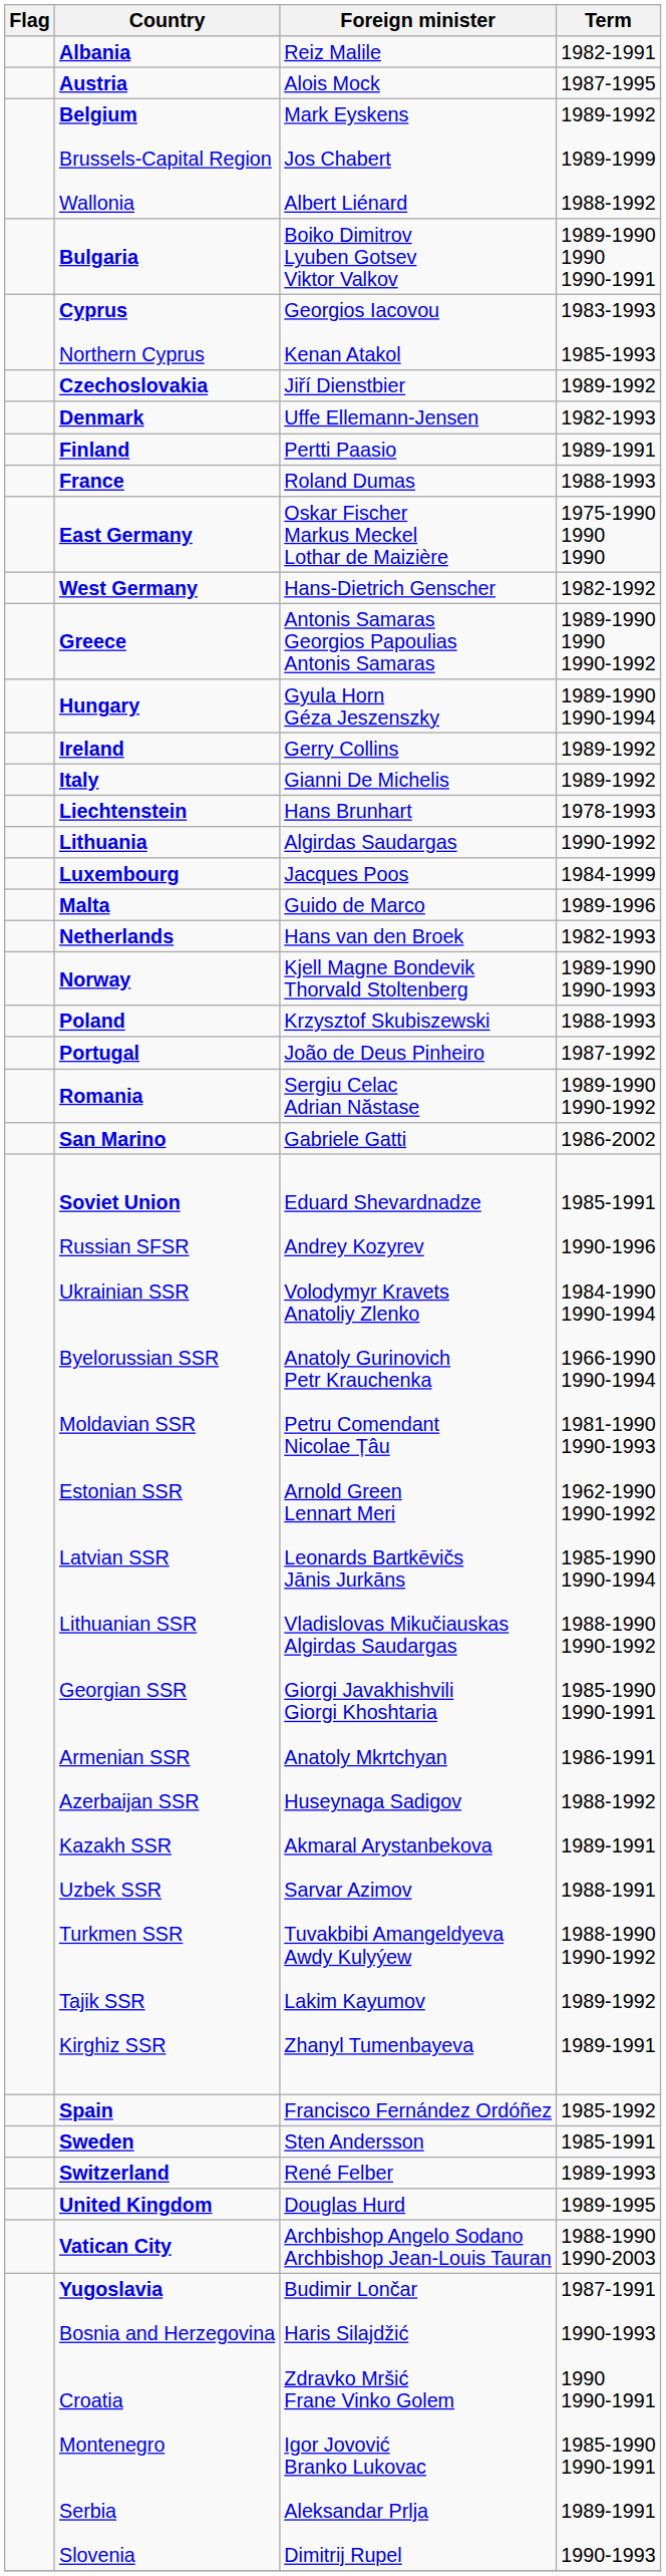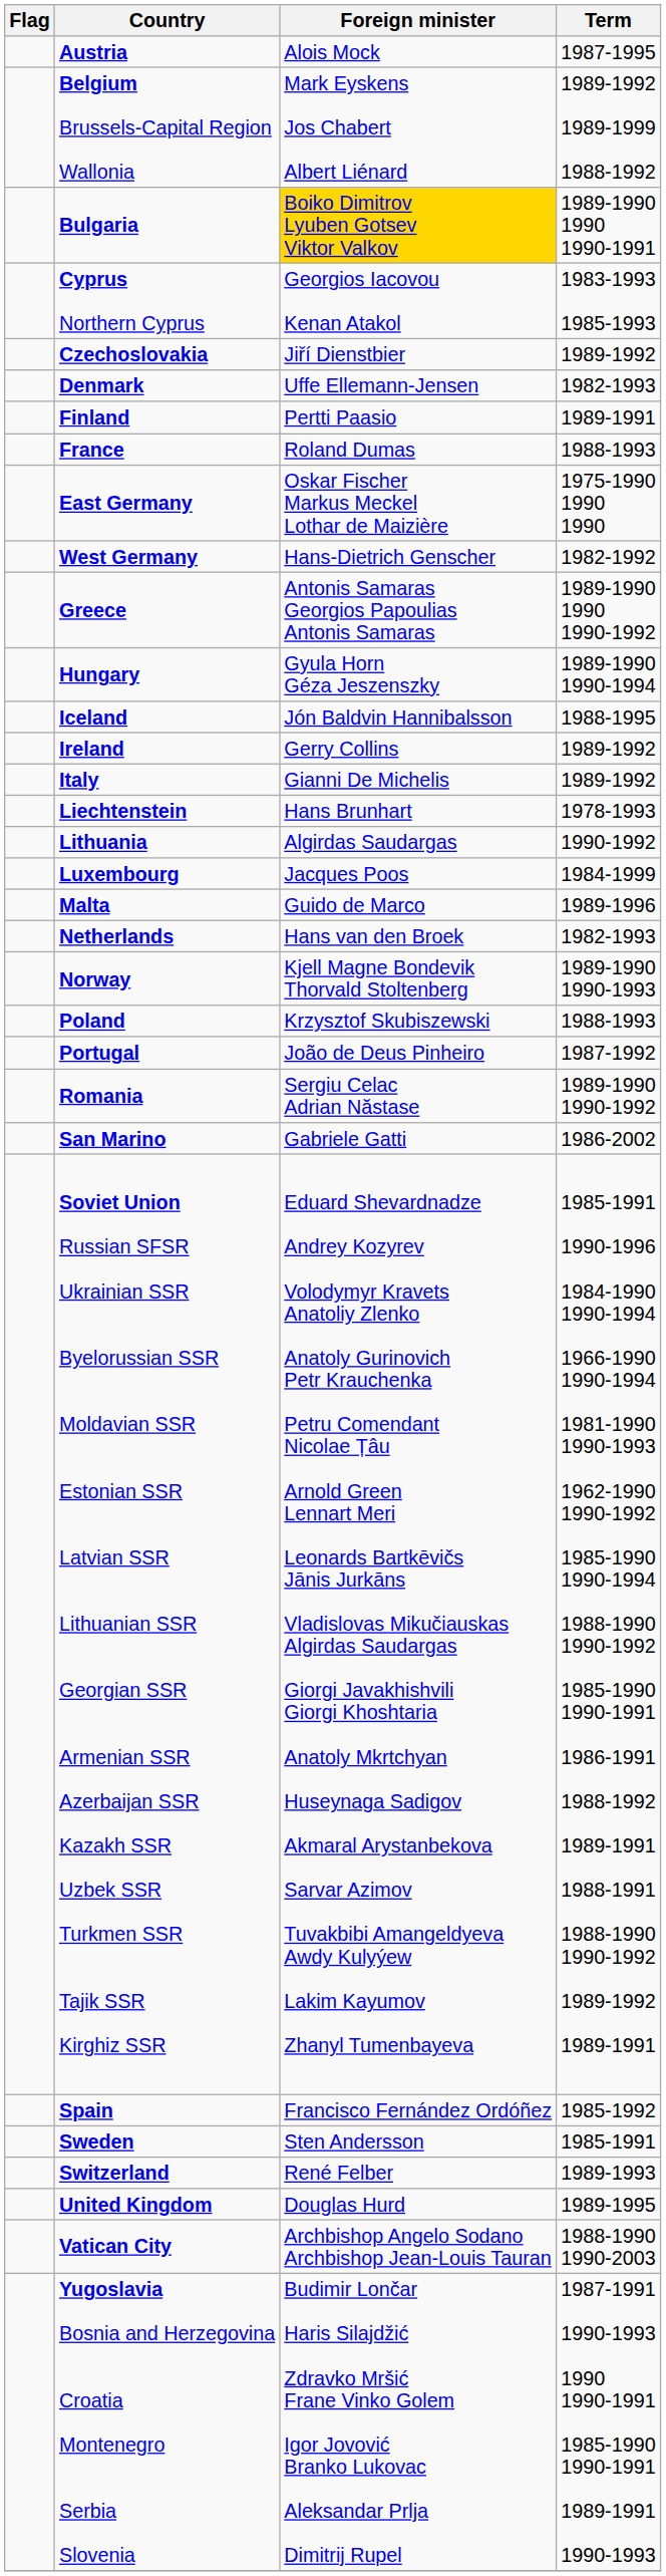 <table class="wikitable" style="font-size:95%;">
 <tr>
 <th>Flag</th>
 <th>Country</th>
 <th>Foreign minister</th>
 <th>Term</th>
-</tr>
-<tr>
-<td></td>
-<td><strong><a href='#'>Albania</a></strong></td>
-<td><a href='#'>Reiz Malile</a></td>
-<td>1982-1991</td>
 </tr>
 <tr>
 <td></td>
 <td><strong><a href='#'>Austria</a></strong></td>
 <td><a href='#'>Alois Mock</a></td>
 <td>1987-1995</td>
 </tr>
 <tr>
 <td><br><br><br><br></td>
 <td><strong><a href='#'>Belgium</a></strong><br><br><a href='#'>Brussels-Capital Region</a><br><br><a href='#'>Wallonia</a></td>
 <td><a href='#'>Mark Eyskens</a><br><br><a href='#'>Jos Chabert</a><br><br><a href='#'>Albert Liénard</a></td>
 <td>1989-1992<br><br>1989-1999<br><br>1988-1992</td>
 </tr>
 <tr>
 <td> </td>
 <td><strong><a href='#'>Bulgaria</a></strong></td>
-<td><a href='#'>Boiko Dimitrov</a><br><a href='#'>Lyuben Gotsev</a><br><a href='#'>Viktor Valkov</a></td>
+<td style="background: gold;"><a href='#'>Boiko Dimitrov</a><br><a href='#'>Lyuben Gotsev</a><br><a href='#'>Viktor Valkov</a></td>
 <td>1989-1990<br>1990<br>1990-1991</td>
 </tr>
 <tr>
 <td><br><br></td>
 <td><strong><a href='#'>Cyprus</a></strong><br><br><a href='#'>Northern Cyprus</a></td>
 <td><a href='#'>Georgios Iacovou</a><br><br><a href='#'>Kenan Atakol</a></td>
 <td>1983-1993<br><br>1985-1993</td>
 </tr>
 <tr>
 <td></td>
 <td><strong><a href='#'>Czechoslovakia</a></strong></td>
 <td><a href='#'>Jiří Dienstbier</a></td>
 <td>1989-1992</td>
 </tr>
 <tr>
 <td></td>
 <td><strong><a href='#'>Denmark</a></strong></td>
 <td><a href='#'>Uffe Ellemann-Jensen</a></td>
 <td>1982-1993</td>
 </tr>
 <tr>
 <td></td>
 <td><strong><a href='#'>Finland</a></strong></td>
 <td><a href='#'>Pertti Paasio</a></td>
 <td>1989-1991</td>
 </tr>
 <tr>
 <td></td>
 <td><strong><a href='#'>France</a></strong></td>
 <td><a href='#'>Roland Dumas</a></td>
 <td>1988-1993</td>
 </tr>
 <tr>
 <td></td>
 <td><strong><a href='#'>East Germany</a></strong></td>
 <td><a href='#'>Oskar Fischer</a><br><a href='#'>Markus Meckel</a><br><a href='#'>Lothar de Maizière</a></td>
 <td>1975-1990<br>1990<br>1990</td>
 </tr>
 <tr>
 <td></td>
 <td><strong><a href='#'>West Germany</a></strong></td>
 <td><a href='#'>Hans-Dietrich Genscher</a></td>
 <td>1982-1992</td>
 </tr>
 <tr>
 <td></td>
 <td><strong><a href='#'>Greece</a></strong></td>
 <td><a href='#'>Antonis Samaras</a><br><a href='#'>Georgios Papoulias</a><br><a href='#'>Antonis Samaras</a></td>
 <td>1989-1990<br>1990<br>1990-1992</td>
 </tr>
 <tr>
 <td></td>
 <td><strong><a href='#'>Hungary</a></strong></td>
 <td><a href='#'>Gyula Horn</a><br><a href='#'>Géza Jeszenszky</a></td>
 <td>1989-1990<br>1990-1994</td>
+</tr>
+<tr>
+<td></td>
+<td><strong><a href='#'>Iceland</a></strong></td>
+<td><a href='#'>Jón Baldvin Hannibalsson</a></td>
+<td>1988-1995</td>
 </tr>
 <tr>
 <td></td>
 <td><strong><a href='#'>Ireland</a></strong></td>
 <td><a href='#'>Gerry Collins</a></td>
 <td>1989-1992</td>
 </tr>
 <tr>
 <td></td>
 <td><strong><a href='#'>Italy</a></strong></td>
 <td><a href='#'>Gianni De Michelis</a></td>
 <td>1989-1992</td>
 </tr>
 <tr>
 <td></td>
 <td><strong><a href='#'>Liechtenstein</a></strong></td>
 <td><a href='#'>Hans Brunhart</a></td>
 <td>1978-1993</td>
 </tr>
 <tr>
 <td></td>
 <td><strong><a href='#'>Lithuania</a></strong></td>
 <td><a href='#'>Algirdas Saudargas</a></td>
 <td>1990-1992</td>
 </tr>
 <tr>
 <td></td>
 <td><strong><a href='#'>Luxembourg</a></strong></td>
 <td><a href='#'>Jacques Poos</a></td>
 <td>1984-1999</td>
 </tr>
 <tr>
 <td></td>
 <td><strong><a href='#'>Malta</a></strong></td>
 <td><a href='#'>Guido de Marco</a></td>
 <td>1989-1996</td>
 </tr>
 <tr>
 <td></td>
 <td><strong><a href='#'>Netherlands</a></strong></td>
 <td><a href='#'>Hans van den Broek</a></td>
 <td>1982-1993</td>
 </tr>
 <tr>
 <td></td>
 <td><strong><a href='#'>Norway</a></strong></td>
 <td><a href='#'>Kjell Magne Bondevik</a><br><a href='#'>Thorvald Stoltenberg</a></td>
 <td>1989-1990<br>1990-1993</td>
 </tr>
 <tr>
 <td></td>
 <td><strong><a href='#'>Poland</a></strong></td>
 <td><a href='#'>Krzysztof Skubiszewski</a></td>
 <td>1988-1993</td>
 </tr>
 <tr>
 <td></td>
 <td><strong><a href='#'>Portugal</a></strong></td>
 <td><a href='#'>João de Deus Pinheiro</a></td>
 <td>1987-1992</td>
 </tr>
 <tr>
 <td></td>
 <td><strong><a href='#'>Romania</a></strong></td>
 <td><a href='#'>Sergiu Celac</a><br><a href='#'>Adrian Năstase</a></td>
 <td>1989-1990<br>1990-1992</td>
 </tr>
 <tr>
 <td></td>
 <td><strong><a href='#'>San Marino</a></strong></td>
 <td><a href='#'>Gabriele Gatti</a></td>
 <td>1986-2002</td>
 </tr>
 <tr>
 <td><br><br><br><br><br><br><br><br><br><br><br><br><br><br><br><br><br><br><br><br><br><br><br><br><br><br><br><br><br><br><br><br><br><br><br><br><br><br><br><br><br><br></td>
 <td><strong><a href='#'>Soviet Union</a></strong><br><br><a href='#'>Russian SFSR</a><br><br><a href='#'>Ukrainian SSR</a><br><br><br><a href='#'>Byelorussian SSR</a><br><br><br><a href='#'>Moldavian SSR</a><br><br><br><a href='#'>Estonian SSR</a><br><br><br><a href='#'>Latvian SSR</a><br><br><br><a href='#'>Lithuanian SSR</a><br><br><br><a href='#'>Georgian SSR</a><br><br><br><a href='#'>Armenian SSR</a><br><br><a href='#'>Azerbaijan SSR</a><br><br><a href='#'>Kazakh SSR</a><br><br><a href='#'>Uzbek SSR</a><br><br><a href='#'>Turkmen SSR</a><br><br><br><a href='#'>Tajik SSR</a><br><br><a href='#'>Kirghiz SSR</a></td>
 <td><a href='#'>Eduard Shevardnadze</a><br><br><a href='#'>Andrey Kozyrev</a><br><br><a href='#'>Volodymyr Kravets</a><br><a href='#'>Anatoliy Zlenko</a><br><br><a href='#'>Anatoly Gurinovich</a><br><a href='#'>Petr Krauchenka</a><br><br><a href='#'>Petru Comendant</a><br><a href='#'>Nicolae Țâu</a><br><br><a href='#'>Arnold Green</a><br><a href='#'>Lennart Meri</a><br><br><a href='#'>Leonards Bartkēvičs</a><br><a href='#'>Jānis Jurkāns</a><br><br><a href='#'>Vladislovas Mikučiauskas</a><br><a href='#'>Algirdas Saudargas</a><br><br><a href='#'>Giorgi Javakhishvili</a><br><a href='#'>Giorgi Khoshtaria</a><br><br><a href='#'>Anatoly Mkrtchyan</a><br><br><a href='#'>Huseynaga Sadigov</a><br><br><a href='#'>Akmaral Arystanbekova</a><br><br><a href='#'>Sarvar Azimov</a><br><br><a href='#'>Tuvakbibi Amangeldyeva</a><br><a href='#'>Awdy Kulyýew</a><br><br><a href='#'>Lakim Kayumov</a><br><br><a href='#'>Zhanyl Tumenbayeva</a></td>
 <td>1985-1991<br><br>1990-1996<br><br>1984-1990<br>1990-1994<br><br>1966-1990<br>1990-1994<br><br>1981-1990<br>1990-1993<br><br>1962-1990<br>1990-1992<br><br>1985-1990<br>1990-1994<br><br>1988-1990<br>1990-1992<br><br>1985-1990<br>1990-1991<br><br>1986-1991<br><br>1988-1992<br><br>1989-1991<br><br>1988-1991<br><br>1988-1990<br>1990-1992<br><br>1989-1992<br><br>1989-1991</td>
 </tr>
 <tr>
 <td></td>
 <td><strong><a href='#'>Spain</a></strong></td>
 <td><a href='#'>Francisco Fernández Ordóñez</a></td>
 <td>1985-1992</td>
 </tr>
 <tr>
 <td></td>
 <td><strong><a href='#'>Sweden</a></strong></td>
 <td><a href='#'>Sten Andersson</a></td>
 <td>1985-1991</td>
 </tr>
 <tr>
 <td></td>
 <td><strong><a href='#'>Switzerland</a></strong></td>
 <td><a href='#'>René Felber</a></td>
 <td>1989-1993</td>
 </tr>
 <tr>
 <td></td>
 <td><strong><a href='#'>United Kingdom</a></strong></td>
 <td><a href='#'>Douglas Hurd</a></td>
 <td>1989-1995</td>
 </tr>
 <tr>
 <td></td>
 <td><strong><a href='#'>Vatican City</a></strong></td>
 <td><a href='#'>Archbishop Angelo Sodano</a><br><a href='#'>Archbishop Jean-Louis Tauran</a></td>
 <td>1988-1990<br>1990-2003</td>
 </tr>
 <tr>
 <td><br><br><br><br><br><br><br><br><br><br><br><br><br></td>
 <td><strong><a href='#'>Yugoslavia</a></strong><br><br><a href='#'>Bosnia and Herzegovina</a><br><br><br><a href='#'>Croatia</a><br><br><a href='#'>Montenegro</a><br><br><br><a href='#'>Serbia</a><br><br><a href='#'>Slovenia</a></td>
 <td><a href='#'>Budimir Lončar</a><br><br><a href='#'>Haris Silajdžić</a><br><br><a href='#'>Zdravko Mršić</a><br><a href='#'>Frane Vinko Golem</a><br><br><a href='#'>Igor Jovović</a><br><a href='#'>Branko Lukovac</a><br><br><a href='#'>Aleksandar Prlja</a><br><br><a href='#'>Dimitrij Rupel</a></td>
 <td>1987-1991<br><br>1990-1993<br><br>1990<br>1990-1991<br><br>1985-1990<br>1990-1991<br><br>1989-1991<br><br>1990-1993</td>
 </tr>
 <tr>
 </tr>
 </table>
